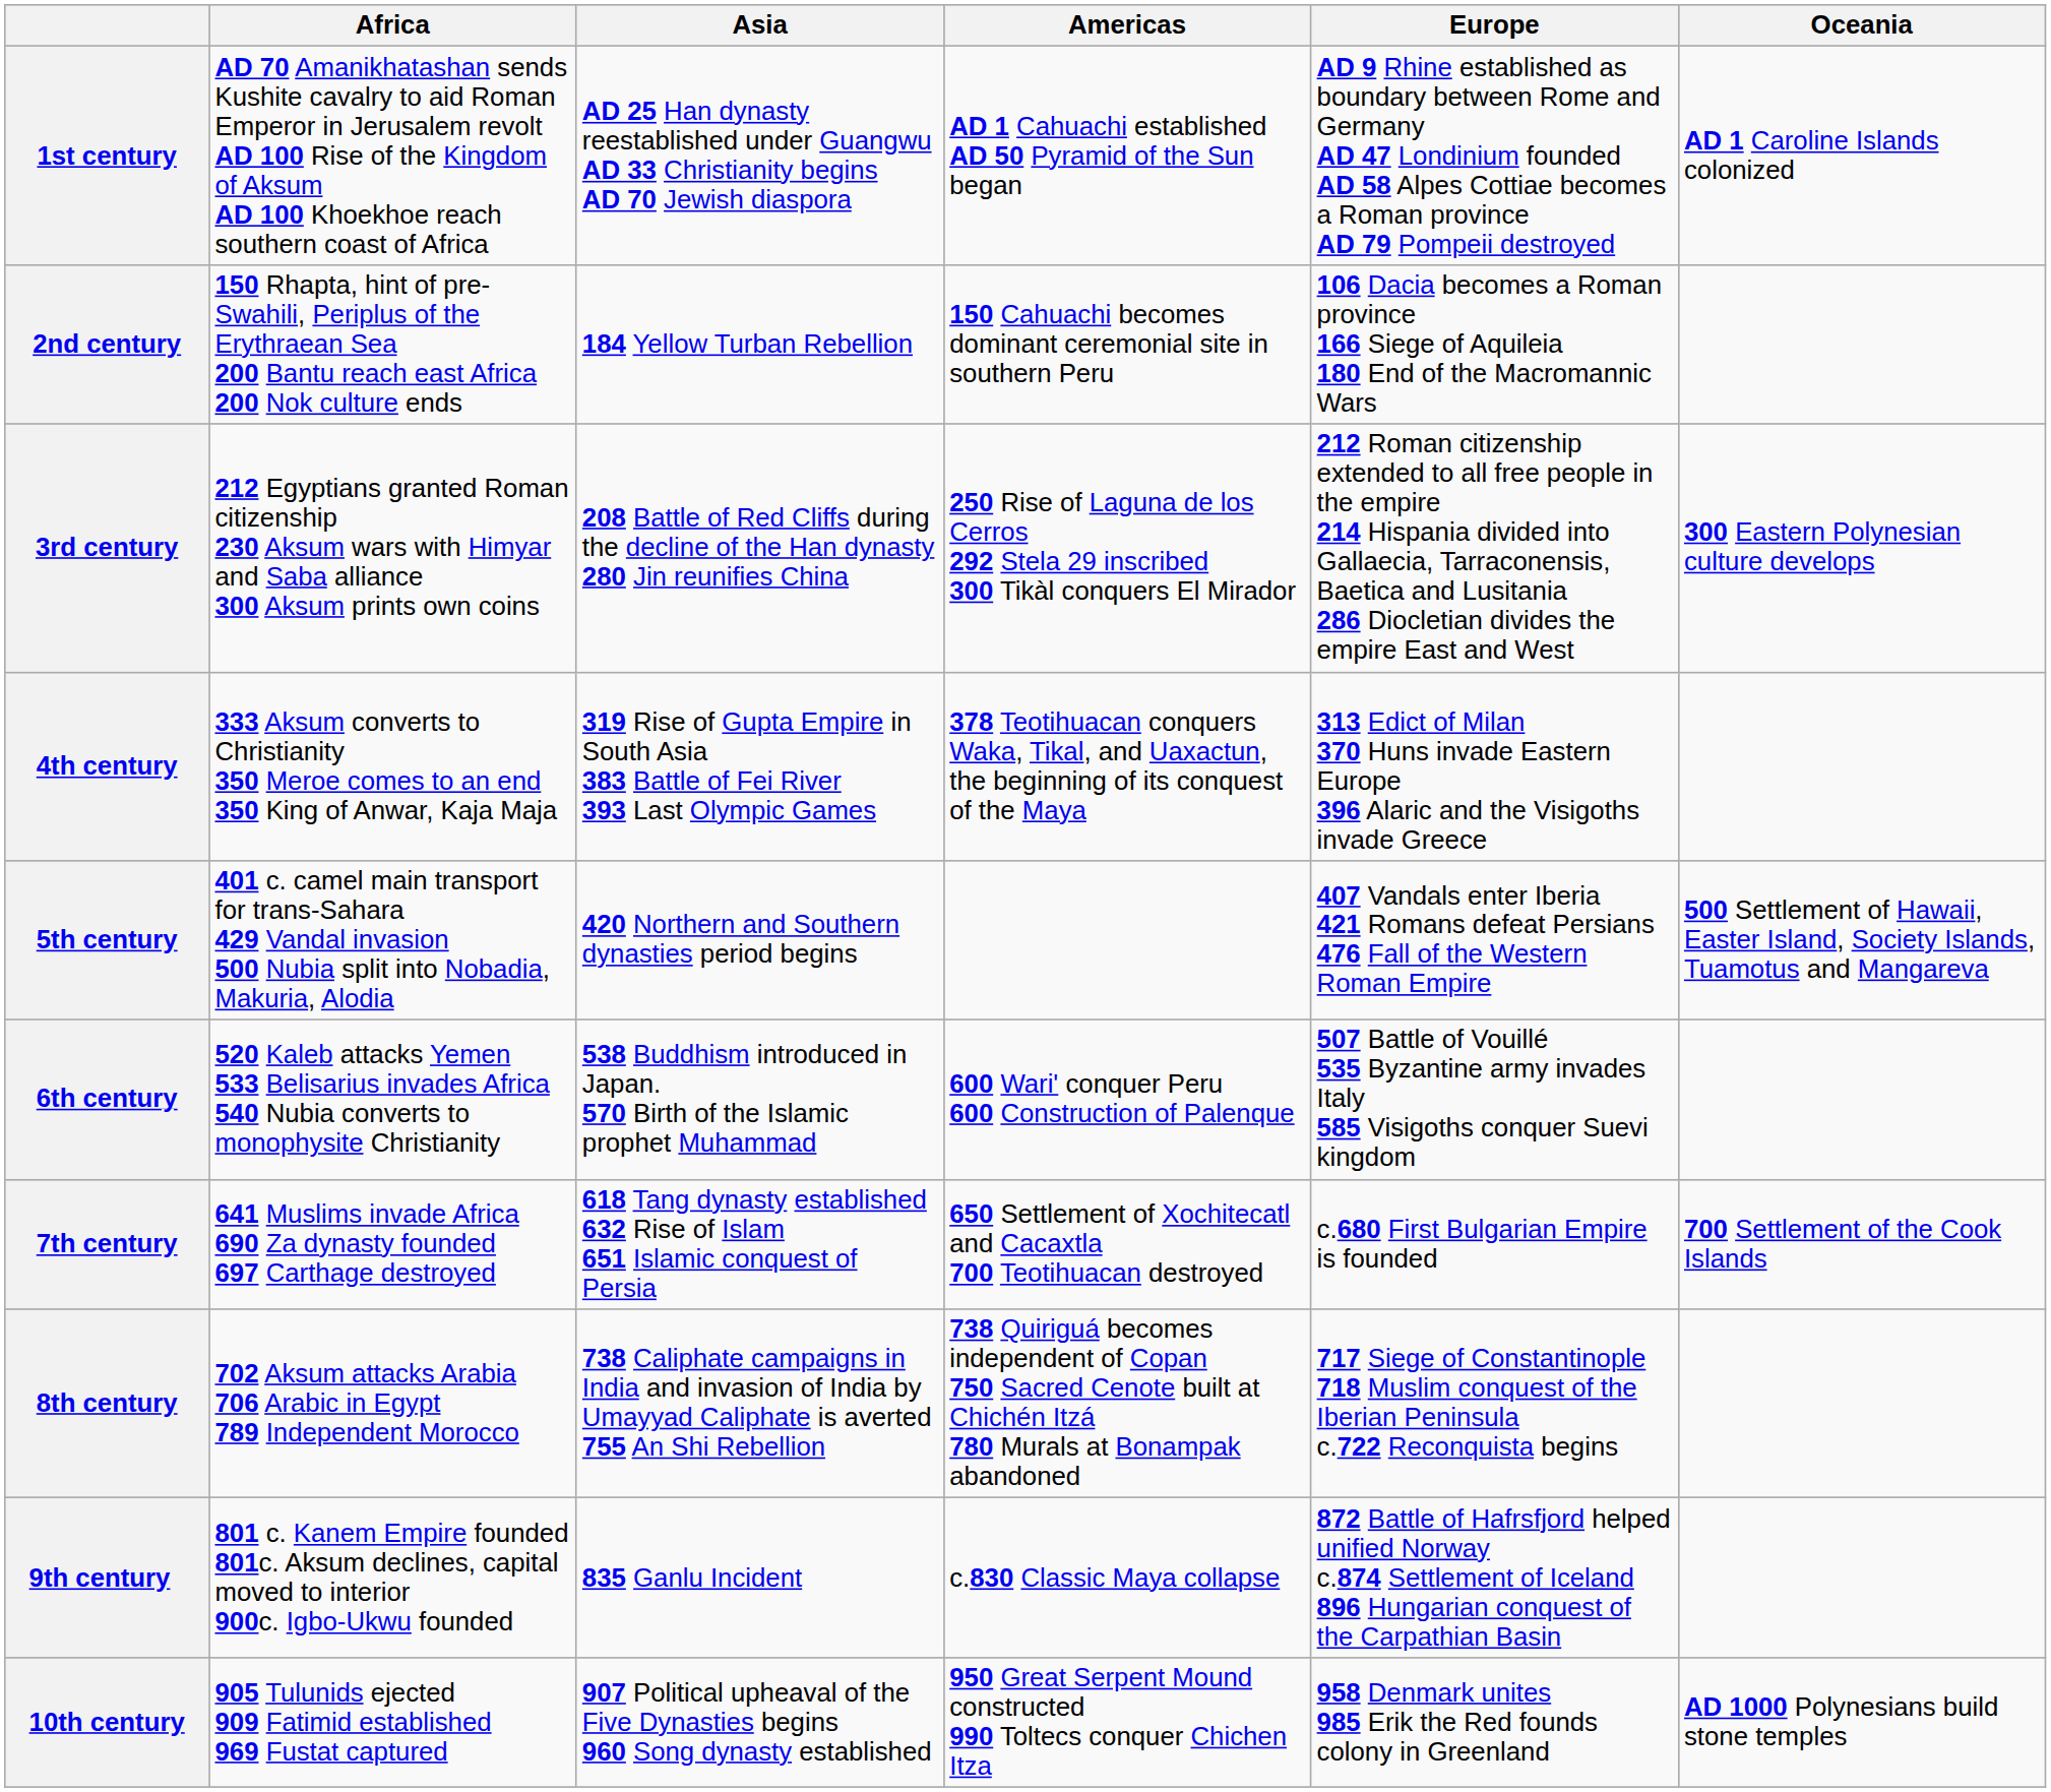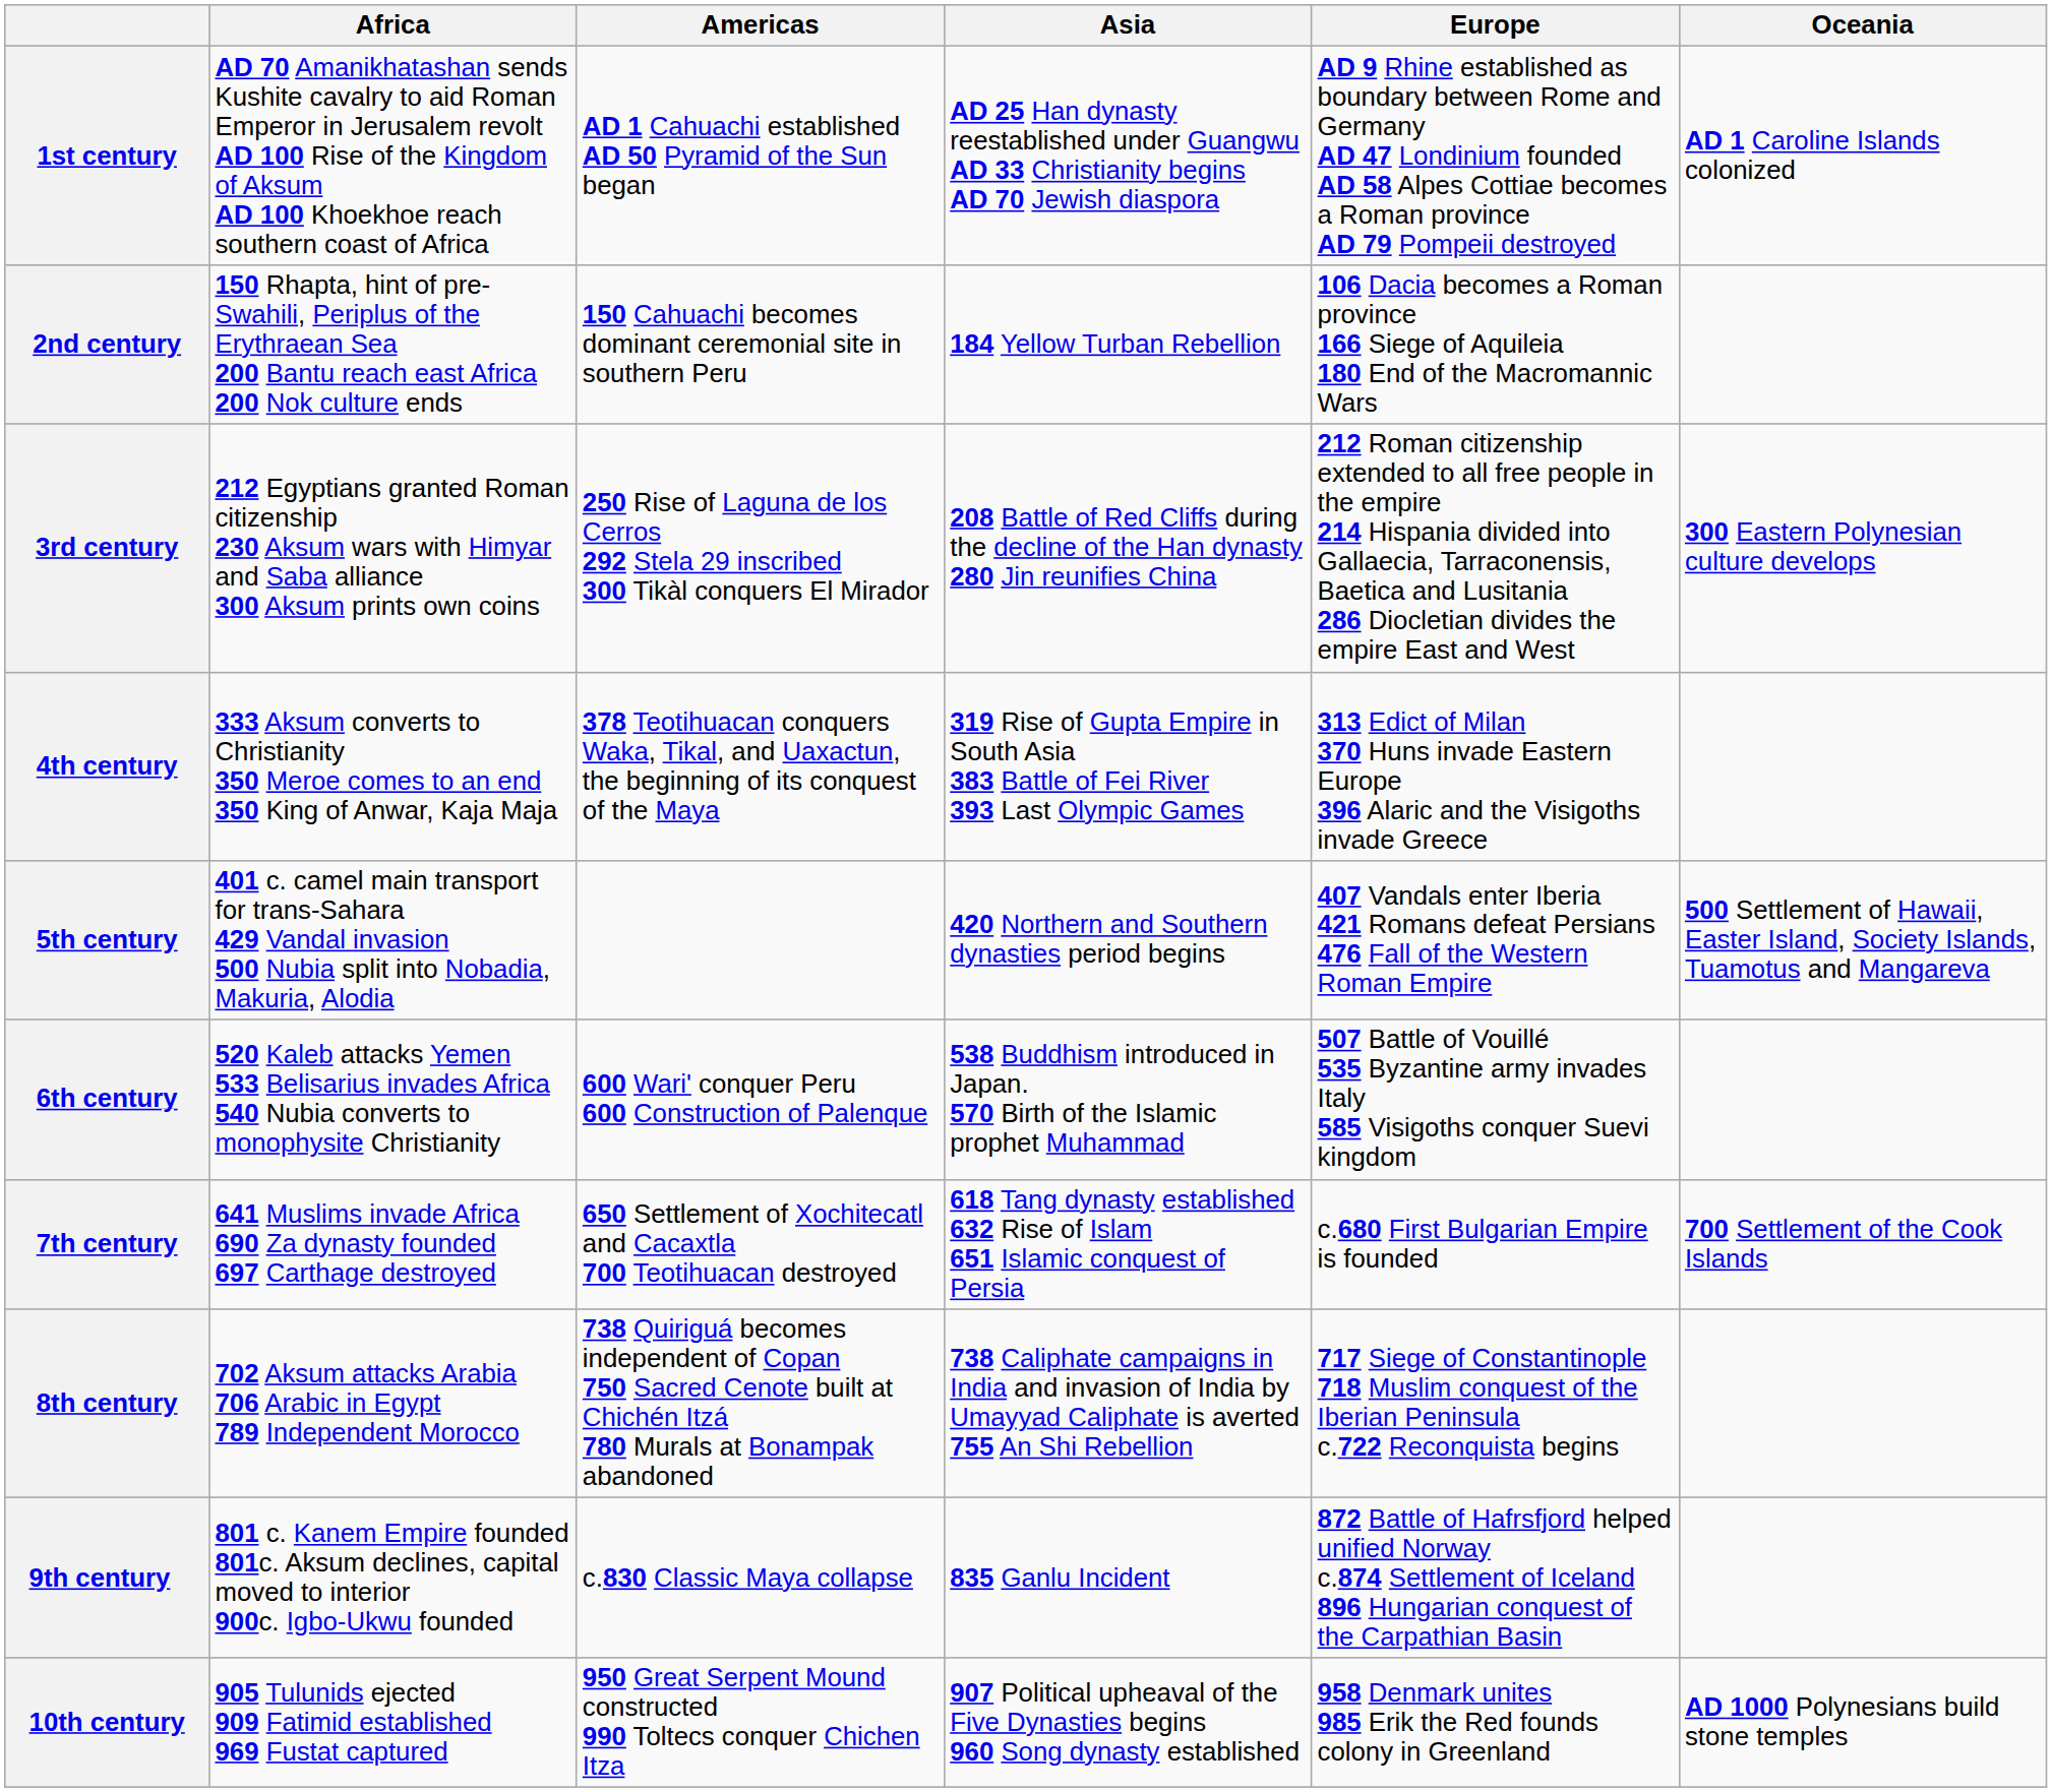 <table class="wikitable">
 <tr>
 <th style="width:10%;text-align:center;"> </th>
 <th style="width:18%;text-align:center;">Africa</th>
+<th style="width:18%;text-align:center;">Americas</th>
 <th style="width:18%;text-align:center;">Asia</th>
-<th style="width:18%;text-align:center;">Americas</th>
 <th style="width:18%;text-align:center;">Europe</th>
 <th style="width:18%;text-align:center;">Oceania</th>
 </tr>
 <tr style="text-align:left;">
 <th><a href='#'>1st century</a></th>
 <td><strong><a href='#'>AD 70</a></strong> <a href='#'>Amanikhatashan</a> sends Kushite cavalry to aid Roman Emperor in Jerusalem revolt<br><strong><a href='#'>AD 100</a></strong> Rise of the <a href='#'>Kingdom of Aksum</a> <br><strong><a href='#'>AD 100</a></strong> Khoekhoe reach southern coast of Africa</td>
+<td><strong><a href='#'>AD 1</a></strong> <a href='#'>Cahuachi</a> established<br><strong><a href='#'>AD 50</a></strong> <a href='#'>Pyramid of the Sun</a> began</td>
 <td><strong><a href='#'>AD 25</a></strong> <a href='#'>Han dynasty</a> reestablished under <a href='#'>Guangwu</a><br><strong><a href='#'>AD 33</a></strong> <a href='#'>Christianity begins</a> <br><strong><a href='#'>AD 70</a></strong> <a href='#'>Jewish diaspora</a></td>
-<td><strong><a href='#'>AD 1</a></strong> <a href='#'>Cahuachi</a> established<br><strong><a href='#'>AD 50</a></strong> <a href='#'>Pyramid of the Sun</a> began</td>
 <td><strong><a href='#'>AD 9</a></strong> <a href='#'>Rhine</a> established as boundary between Rome and Germany<br><strong><a href='#'>AD 47</a></strong> <a href='#'>Londinium</a> founded<br><strong><a href='#'>AD 58</a></strong> Alpes Cottiae becomes a Roman province<br><strong><a href='#'>AD 79</a></strong> <a href='#'>Pompeii destroyed</a></td>
 <td><strong><a href='#'>AD 1</a></strong> <a href='#'>Caroline Islands</a> colonized</td>
 </tr>
 <tr style="text-align:left;">
 <th><a href='#'>2nd century</a> </th>
 <td><strong><a href='#'>150</a></strong> Rhapta, hint of pre-<a href='#'>Swahili</a>, <a href='#'>Periplus of the Erythraean Sea</a><br> <strong><a href='#'>200</a></strong> <a href='#'>Bantu reach east Africa</a><br><strong><a href='#'>200</a></strong> <a href='#'>Nok culture</a> ends</td>
+<td><strong><a href='#'>150</a></strong> <a href='#'>Cahuachi</a> becomes dominant ceremonial site in southern Peru</td>
 <td><strong><a href='#'>184</a></strong> <a href='#'>Yellow Turban Rebellion</a></td>
-<td><strong><a href='#'>150</a></strong> <a href='#'>Cahuachi</a> becomes dominant ceremonial site in southern Peru</td>
 <td><strong><a href='#'>106</a></strong> <a href='#'>Dacia</a> becomes a Roman province<br><strong><a href='#'>166</a></strong> Siege of Aquileia<br><strong><a href='#'>180</a></strong> End of the Macromannic Wars</td>
 <td> </td>
 </tr>
 <tr style="text-align:left;">
 <th><a href='#'>3rd century</a> </th>
 <td> <strong><a href='#'>212</a></strong> Egyptians granted Roman citizenship<br><strong><a href='#'>230</a></strong> <a href='#'>Aksum</a> wars with <a href='#'>Himyar</a> and <a href='#'>Saba</a> alliance<br><strong><a href='#'>300</a></strong> <a href='#'>Aksum</a> prints own coins</td>
+<td><strong><a href='#'>250</a></strong> Rise of <a href='#'>Laguna de los Cerros</a><br><strong><a href='#'>292</a></strong> <a href='#'>Stela 29 inscribed</a><br><strong><a href='#'>300</a></strong> Tikàl conquers El Mirador</td>
 <td><strong><a href='#'>208</a></strong> <a href='#'>Battle of Red Cliffs</a> during the <a href='#'>decline of the Han dynasty</a><br><strong><a href='#'>280</a></strong> <a href='#'>Jin reunifies China</a></td>
-<td><strong><a href='#'>250</a></strong> Rise of <a href='#'>Laguna de los Cerros</a><br><strong><a href='#'>292</a></strong> <a href='#'>Stela 29 inscribed</a><br><strong><a href='#'>300</a></strong> Tikàl conquers El Mirador</td>
 <td><strong><a href='#'>212</a></strong> Roman citizenship extended to all free people in the empire<br><strong><a href='#'>214</a></strong> Hispania divided into Gallaecia, Tarraconensis, Baetica and Lusitania<br><strong><a href='#'>286</a></strong> Diocletian divides the empire East and West</td>
 <td><strong><a href='#'>300</a></strong> <a href='#'>Eastern Polynesian culture develops</a></td>
 </tr>
 <tr style="text-align:left;">
 <th><a href='#'>4th century</a> </th>
 <td><strong><a href='#'>333</a></strong> <a href='#'>Aksum</a> converts to Christianity<br> <strong><a href='#'>350</a></strong> <a href='#'>Meroe comes to an end</a><br> <strong><a href='#'>350</a></strong> King of Anwar, Kaja Maja</td>
+<td><strong><a href='#'>378</a></strong> <a href='#'>Teotihuacan</a> conquers <a href='#'>Waka</a>, <a href='#'>Tikal</a>, and <a href='#'>Uaxactun</a>, the beginning of its conquest of the <a href='#'>Maya</a></td>
 <td><strong><a href='#'>319</a></strong> Rise of <a href='#'>Gupta Empire</a> in South Asia<br><strong><a href='#'>383</a></strong> <a href='#'>Battle of Fei River</a><br><strong><a href='#'>393</a></strong> Last <a href='#'>Olympic Games</a></td>
-<td><strong><a href='#'>378</a></strong> <a href='#'>Teotihuacan</a> conquers <a href='#'>Waka</a>, <a href='#'>Tikal</a>, and <a href='#'>Uaxactun</a>, the beginning of its conquest of the <a href='#'>Maya</a></td>
 <td><br><strong><a href='#'>313</a></strong> <a href='#'>Edict of Milan</a><br><strong><a href='#'>370</a></strong> Huns invade Eastern Europe<br><strong><a href='#'>396</a></strong> Alaric and the Visigoths invade Greece</td>
 <td> </td>
 </tr>
 <tr style="text-align:left;">
 <th><a href='#'>5th century</a></th>
 <td><strong><a href='#'>401</a></strong> c. camel main transport for trans-Sahara <br><strong><a href='#'>429</a></strong> <a href='#'>Vandal invasion</a><br><strong><a href='#'>500</a></strong> <a href='#'>Nubia</a> split into <a href='#'>Nobadia</a>, <a href='#'>Makuria</a>, <a href='#'>Alodia</a></td>
+<td> </td>
 <td><strong><a href='#'>420</a></strong> <a href='#'>Northern and Southern dynasties</a> period begins</td>
-<td> </td>
 <td><strong><a href='#'>407</a></strong> Vandals enter Iberia<br><strong><a href='#'>421</a></strong> Romans defeat Persians<br><strong><a href='#'>476</a></strong> <a href='#'>Fall of the Western Roman Empire</a></td>
 <td><strong><a href='#'>500</a></strong> Settlement of <a href='#'>Hawaii</a>, <a href='#'>Easter Island</a>, <a href='#'>Society Islands</a>, <a href='#'>Tuamotus</a> and <a href='#'>Mangareva</a></td>
 </tr>
 <tr style="text-align:left;">
 <th><a href='#'>6th century</a> </th>
 <td><strong><a href='#'>520</a></strong> <a href='#'>Kaleb</a> attacks <a href='#'>Yemen</a><br> <strong><a href='#'>533</a></strong> <a href='#'>Belisarius invades Africa</a><br><strong><a href='#'>540</a></strong> Nubia converts to <a href='#'>monophysite</a> Christianity</td>
+<td><strong><a href='#'>600</a></strong> <a href='#'>Wari'</a> conquer Peru<br><strong><a href='#'>600</a></strong> <a href='#'>Construction of Palenque</a></td>
 <td><strong><a href='#'>538</a></strong> <a href='#'>Buddhism</a> introduced in Japan.<br><strong><a href='#'>570</a></strong> Birth of the Islamic prophet <a href='#'>Muhammad</a></td>
-<td><strong><a href='#'>600</a></strong> <a href='#'>Wari'</a> conquer Peru<br><strong><a href='#'>600</a></strong> <a href='#'>Construction of Palenque</a></td>
 <td><strong><a href='#'>507</a></strong> Battle of Vouillé<br><strong><a href='#'>535</a></strong> Byzantine army invades Italy<br><strong><a href='#'>585</a></strong> Visigoths conquer Suevi kingdom</td>
 <td> </td>
 </tr>
 <tr style="text-align:left;">
 <th><a href='#'>7th century</a></th>
 <td><strong><a href='#'>641</a></strong> <a href='#'>Muslims invade Africa</a><br><strong><a href='#'>690</a></strong> <a href='#'>Za dynasty founded</a><br> <strong><a href='#'>697</a></strong> <a href='#'>Carthage destroyed</a></td>
+<td><strong><a href='#'>650</a></strong> Settlement of <a href='#'>Xochitecatl</a> and <a href='#'>Cacaxtla</a><br><strong><a href='#'>700</a></strong> <a href='#'>Teotihuacan</a> destroyed</td>
 <td><strong><a href='#'>618</a></strong> <a href='#'>Tang dynasty</a> <a href='#'>established</a><br><strong><a href='#'>632</a></strong> Rise of <a href='#'>Islam</a><br><strong><a href='#'>651</a></strong> <a href='#'>Islamic conquest of Persia</a></td>
-<td><strong><a href='#'>650</a></strong> Settlement of <a href='#'>Xochitecatl</a> and <a href='#'>Cacaxtla</a><br><strong><a href='#'>700</a></strong> <a href='#'>Teotihuacan</a> destroyed</td>
 <td>c.<strong><a href='#'>680</a></strong> <a href='#'>First Bulgarian Empire</a> is founded</td>
 <td><strong><a href='#'>700</a></strong> <a href='#'>Settlement of the Cook Islands</a></td>
 </tr>
 <tr style="text-align:left;">
 <th><a href='#'>8th century</a></th>
 <td><strong><a href='#'>702</a></strong> <a href='#'>Aksum attacks Arabia</a> <br><strong><a href='#'>706</a></strong> <a href='#'>Arabic in Egypt</a><br><strong><a href='#'>789</a></strong> <a href='#'>Independent Morocco</a></td>
+<td><strong><a href='#'>738</a></strong> <a href='#'>Quiriguá</a> becomes independent of <a href='#'>Copan</a><br><strong><a href='#'>750</a></strong> <a href='#'>Sacred Cenote</a> built at <a href='#'>Chichén Itzá</a><br><strong><a href='#'>780</a></strong> Murals at <a href='#'>Bonampak</a> abandoned</td>
 <td><strong><a href='#'>738</a></strong> <a href='#'>Caliphate campaigns in India</a> and invasion of India by <a href='#'>Umayyad Caliphate</a> is averted <br><strong><a href='#'>755</a></strong> <a href='#'>An Shi Rebellion</a></td>
-<td><strong><a href='#'>738</a></strong> <a href='#'>Quiriguá</a> becomes independent of <a href='#'>Copan</a><br><strong><a href='#'>750</a></strong> <a href='#'>Sacred Cenote</a> built at <a href='#'>Chichén Itzá</a><br><strong><a href='#'>780</a></strong> Murals at <a href='#'>Bonampak</a> abandoned</td>
 <td><strong><a href='#'>717</a></strong> <a href='#'>Siege of Constantinople</a><br><strong><a href='#'>718</a></strong> <a href='#'>Muslim conquest of the Iberian Peninsula</a><br>c.<strong><a href='#'>722</a></strong> <a href='#'>Reconquista</a> begins</td>
 <td> </td>
 </tr>
 <tr style="text-align:left;">
 <th><a href='#'>9th century</a>  </th>
 <td><strong><a href='#'>801</a></strong> c. <a href='#'>Kanem Empire</a> founded<br><strong><a href='#'>801</a></strong>c. Aksum declines, capital moved to interior<br><strong><a href='#'>900</a></strong>c. <a href='#'>Igbo-Ukwu</a> founded</td>
+<td>c.<strong><a href='#'>830</a></strong> <a href='#'>Classic Maya collapse</a></td>
 <td><strong><a href='#'>835</a></strong> <a href='#'>Ganlu Incident</a></td>
-<td>c.<strong><a href='#'>830</a></strong> <a href='#'>Classic Maya collapse</a></td>
 <td><strong><a href='#'>872</a></strong> <a href='#'>Battle of Hafrsfjord</a> helped  <a href='#'>unified Norway</a><br>c.<strong><a href='#'>874</a></strong> <a href='#'>Settlement of Iceland</a><br><strong><a href='#'>896</a></strong> <a href='#'>Hungarian conquest of the Carpathian Basin</a></td>
 <td></td>
 </tr>
 <tr style="text-align:left;">
 <th><a href='#'>10th century</a></th>
 <td><strong><a href='#'>905</a></strong> <a href='#'>Tulunids</a> ejected<br><strong><a href='#'>909</a></strong> <a href='#'>Fatimid established</a><br><strong><a href='#'>969</a></strong> <a href='#'>Fustat captured</a></td>
+<td><strong><a href='#'>950</a></strong> <a href='#'>Great Serpent Mound</a> constructed<br><strong><a href='#'>990</a></strong> Toltecs conquer <a href='#'>Chichen Itza</a></td>
 <td><strong><a href='#'>907</a></strong> Political upheaval of the <a href='#'>Five Dynasties</a> begins<br><strong><a href='#'>960</a></strong> <a href='#'>Song dynasty</a> established</td>
-<td><strong><a href='#'>950</a></strong> <a href='#'>Great Serpent Mound</a> constructed<br><strong><a href='#'>990</a></strong> Toltecs conquer <a href='#'>Chichen Itza</a></td>
 <td><strong><a href='#'>958</a></strong> <a href='#'>Denmark unites</a><br><strong><a href='#'>985</a></strong> Erik the Red founds colony in Greenland</td>
 <td><strong><a href='#'>AD 1000</a></strong> Polynesians build stone temples</td>
 </tr>
 </table>
